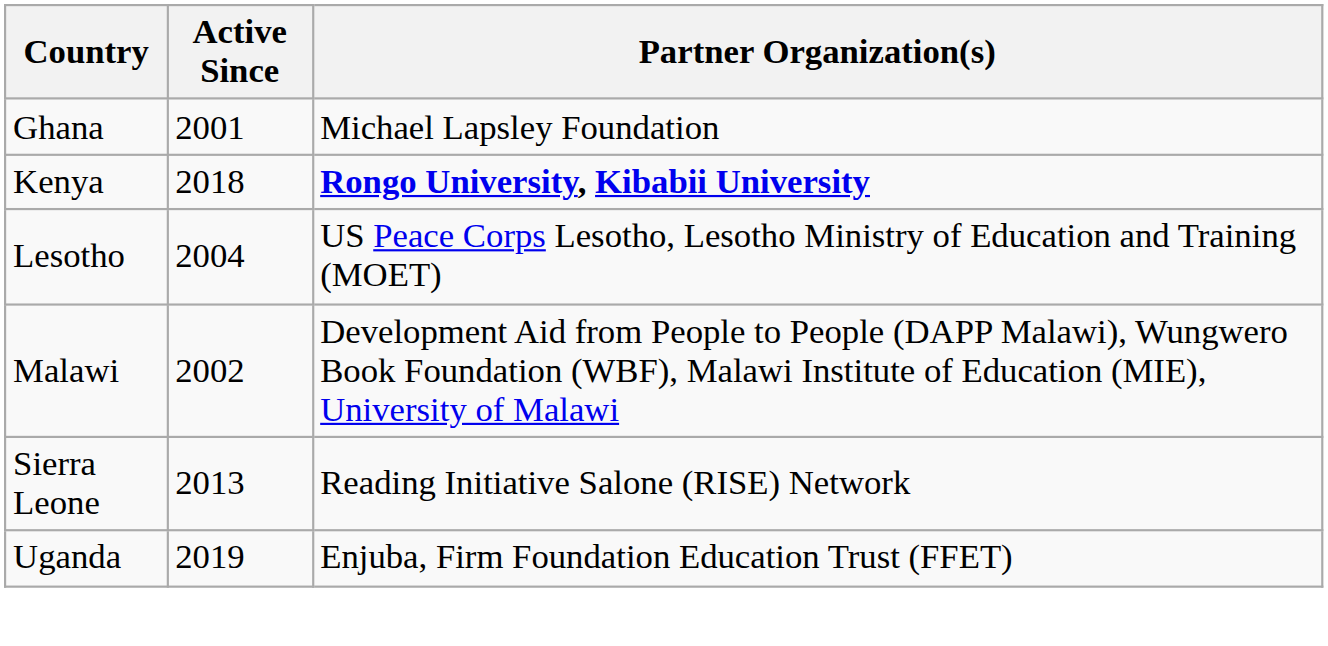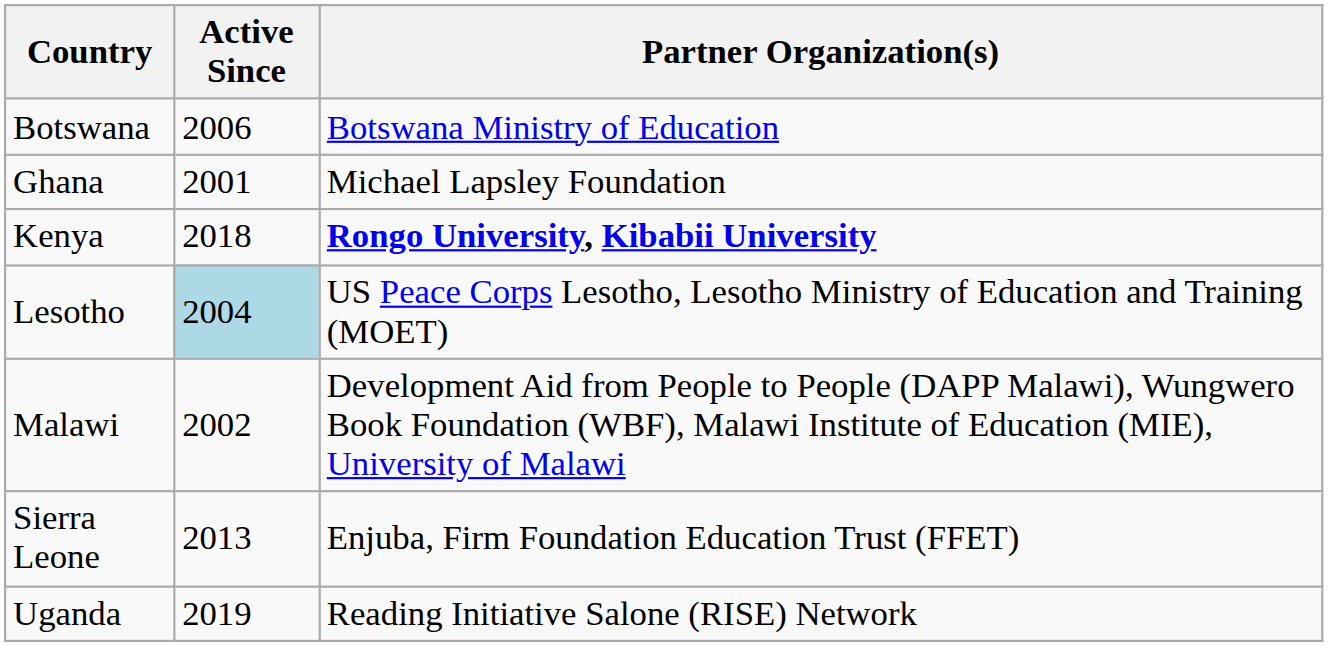 <table class="wikitable">
 <tr>
 <th>Country</th>
 <th>Active Since</th>
 <th>Partner Organization(s)</th>
+</tr>
+<tr>
+<td>Botswana</td>
+<td>2006</td>
+<td><a href='#'>Botswana Ministry of Education</a></td>
 </tr>
 <tr>
 <td>Ghana</td>
 <td>2001</td>
 <td>Michael Lapsley Foundation</td>
 </tr>
 <tr>
 <td>Kenya</td>
 <td>2018</td>
 <td><strong><a href='#'>Rongo University</a>, <a href='#'>Kibabii University</a></strong></td>
 </tr>
 <tr>
 <td>Lesotho</td>
-<td>2004</td>
+<td style="background: lightblue;">2004</td>
 <td>US <a href='#'>Peace Corps</a> Lesotho, Lesotho Ministry of Education and Training (MOET)</td>
 </tr>
 <tr>
 <td>Malawi</td>
 <td>2002</td>
 <td>Development Aid from People to People (DAPP Malawi), Wungwero Book Foundation (WBF), Malawi Institute of Education (MIE), <a href='#'>University of Malawi</a></td>
 </tr>
 <tr>
 <td>Sierra Leone</td>
 <td>2013</td>
-<td>Reading Initiative Salone (RISE) Network</td>
+<td>Enjuba, Firm Foundation Education Trust (FFET)</td>
 </tr>
 <tr>
 <td>Uganda</td>
 <td>2019</td>
-<td>Enjuba, Firm Foundation Education Trust (FFET)</td>
+<td>Reading Initiative Salone (RISE) Network</td>
 </tr>
 </table>
